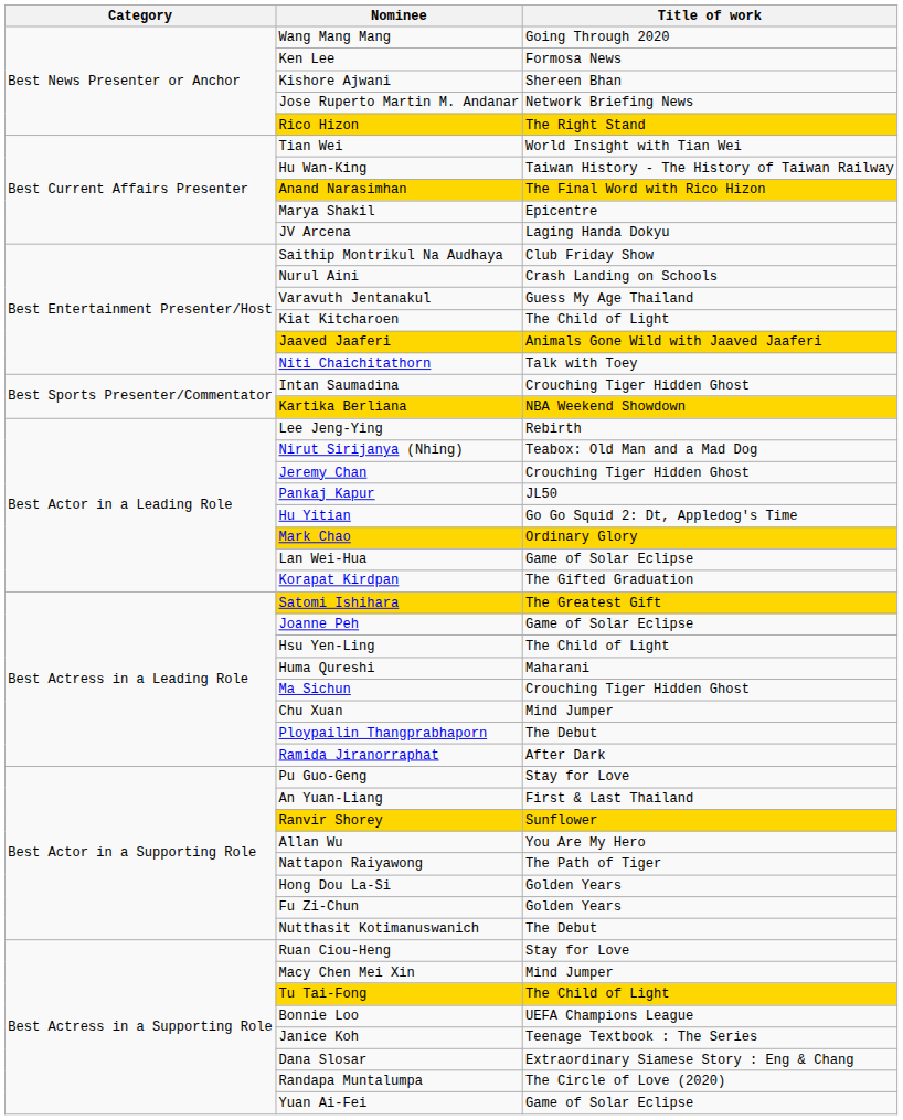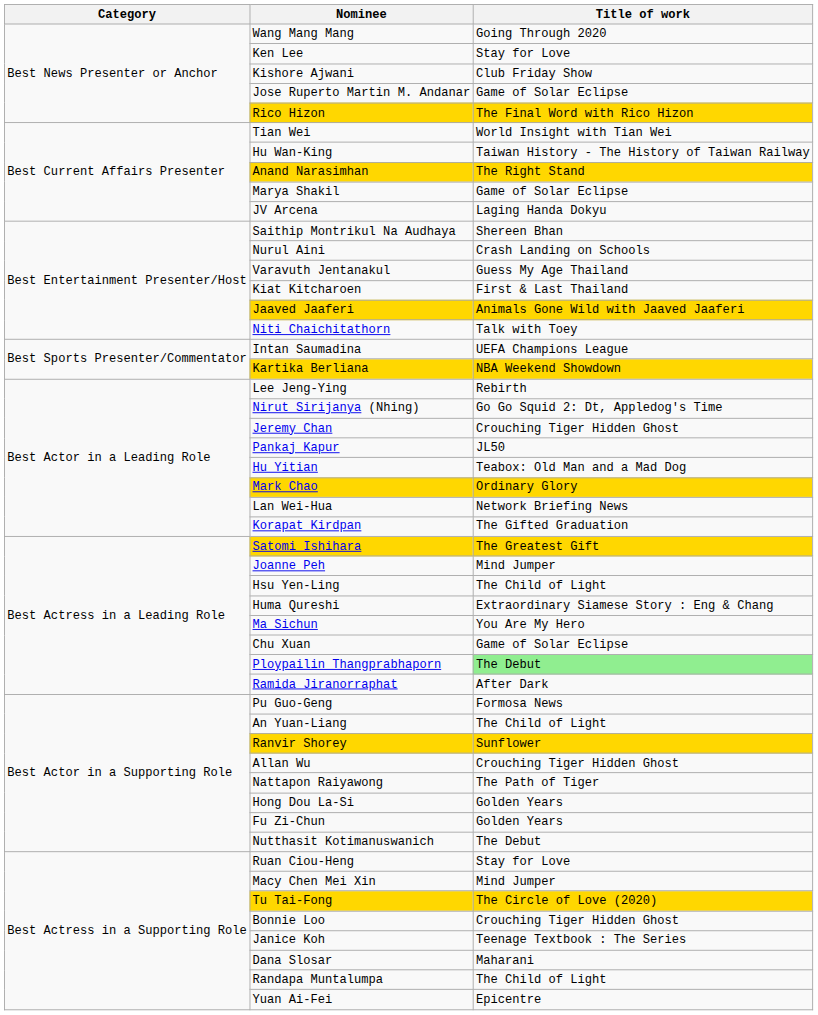 <table class="wikitable">
 <tr>
 <th>Category</th>
 <th>Nominee</th>
 <th>Title of work</th>
 </tr>
 <tr>
 <td rowspan="5">Best News Presenter or Anchor</td>
 <td>Wang Mang Mang</td>
 <td>Going Through 2020</td>
 </tr>
 <tr>
 <td>Ken Lee</td>
-<td>Formosa News</td>
+<td>Stay for Love</td>
 </tr>
 <tr>
 <td>Kishore Ajwani</td>
-<td>Shereen Bhan</td>
+<td>Club Friday Show</td>
 </tr>
 <tr>
 <td>Jose Ruperto Martin M. Andanar</td>
-<td>Network Briefing News</td>
+<td>Game of Solar Eclipse</td>
 </tr>
 <tr style="background:gold;">
 <td>Rico Hizon</td>
-<td>The Right Stand</td>
+<td>The Final Word with Rico Hizon</td>
 </tr>
 <tr>
 <td rowspan="5">Best Current Affairs Presenter</td>
 <td>Tian Wei</td>
 <td>World Insight with Tian Wei</td>
 </tr>
 <tr>
 <td>Hu Wan-King</td>
 <td>Taiwan History - The History of Taiwan Railway</td>
 </tr>
 <tr style="background:gold;">
 <td>Anand Narasimhan</td>
-<td>The Final Word with Rico Hizon</td>
+<td>The Right Stand</td>
 </tr>
 <tr>
 <td>Marya Shakil</td>
-<td>Epicentre</td>
+<td>Game of Solar Eclipse</td>
 </tr>
 <tr>
 <td>JV Arcena</td>
 <td>Laging Handa Dokyu</td>
 </tr>
 <tr>
 <td rowspan="6">Best Entertainment Presenter/Host</td>
 <td>Saithip Montrikul Na Audhaya</td>
-<td>Club Friday Show</td>
+<td>Shereen Bhan</td>
 </tr>
 <tr>
 <td>Nurul Aini</td>
 <td>Crash Landing on Schools</td>
 </tr>
 <tr>
 <td>Varavuth Jentanakul</td>
 <td>Guess My Age Thailand</td>
 </tr>
 <tr>
 <td>Kiat Kitcharoen</td>
-<td>The Child of Light</td>
+<td>First & Last Thailand</td>
 </tr>
 <tr style="background:gold;">
 <td>Jaaved Jaaferi</td>
 <td>Animals Gone Wild with Jaaved Jaaferi</td>
 </tr>
 <tr>
 <td><a href='#'>Niti Chaichitathorn</a></td>
 <td>Talk with Toey</td>
 </tr>
 <tr>
 <td rowspan="2">Best Sports Presenter/Commentator</td>
 <td>Intan Saumadina</td>
-<td>Crouching Tiger Hidden Ghost</td>
+<td>UEFA Champions League</td>
 </tr>
 <tr style="background:gold;">
 <td>Kartika Berliana</td>
 <td>NBA Weekend Showdown</td>
 </tr>
 <tr>
 <td rowspan="8">Best Actor in a Leading Role</td>
 <td>Lee Jeng-Ying</td>
 <td>Rebirth</td>
 </tr>
 <tr>
 <td><a href='#'>Nirut Sirijanya</a> (Nhing)</td>
-<td>Teabox: Old Man and a Mad Dog</td>
+<td>Go Go Squid 2: Dt, Appledog's Time</td>
 </tr>
 <tr>
 <td><a href='#'>Jeremy Chan</a></td>
 <td>Crouching Tiger Hidden Ghost</td>
 </tr>
 <tr>
 <td><a href='#'>Pankaj Kapur</a></td>
 <td>JL50</td>
 </tr>
 <tr>
 <td><a href='#'>Hu Yitian</a></td>
-<td>Go Go Squid 2: Dt, Appledog's Time</td>
+<td>Teabox: Old Man and a Mad Dog</td>
 </tr>
 <tr style="background:gold;">
 <td><a href='#'>Mark Chao</a></td>
 <td>Ordinary Glory</td>
 </tr>
 <tr>
 <td>Lan Wei-Hua</td>
-<td>Game of Solar Eclipse</td>
+<td>Network Briefing News</td>
 </tr>
 <tr>
 <td><a href='#'>Korapat Kirdpan</a></td>
 <td>The Gifted Graduation</td>
 </tr>
 <tr>
 <td rowspan="8">Best Actress in a Leading Role</td>
 <td style="background:gold;"><a href='#'>Satomi Ishihara</a></td>
 <td style="background:gold;">The Greatest Gift</td>
 </tr>
 <tr>
 <td><a href='#'>Joanne Peh</a></td>
-<td>Game of Solar Eclipse</td>
+<td>Mind Jumper</td>
 </tr>
 <tr>
 <td>Hsu Yen-Ling</td>
 <td>The Child of Light</td>
 </tr>
 <tr>
 <td>Huma Qureshi</td>
-<td>Maharani</td>
+<td>Extraordinary Siamese Story : Eng & Chang</td>
 </tr>
 <tr>
 <td><a href='#'>Ma Sichun</a></td>
-<td>Crouching Tiger Hidden Ghost</td>
+<td>You Are My Hero</td>
 </tr>
 <tr>
 <td>Chu Xuan</td>
-<td>Mind Jumper</td>
+<td>Game of Solar Eclipse</td>
 </tr>
 <tr>
 <td><a href='#'>Ploypailin Thangprabhaporn</a></td>
-<td>The Debut</td>
+<td style="background: lightgreen;">The Debut</td>
 </tr>
 <tr>
 <td><a href='#'>Ramida Jiranorraphat</a></td>
 <td>After Dark</td>
 </tr>
 <tr>
 <td rowspan="8">Best Actor in a Supporting Role</td>
 <td>Pu Guo-Geng</td>
-<td>Stay for Love</td>
+<td>Formosa News</td>
 </tr>
 <tr>
 <td>An Yuan-Liang</td>
-<td>First & Last Thailand</td>
+<td>The Child of Light</td>
 </tr>
 <tr style="background:gold;">
 <td>Ranvir Shorey</td>
 <td>Sunflower</td>
 </tr>
 <tr>
 <td>Allan Wu</td>
-<td>You Are My Hero</td>
+<td>Crouching Tiger Hidden Ghost</td>
 </tr>
 <tr>
 <td>Nattapon Raiyawong</td>
 <td>The Path of Tiger</td>
 </tr>
 <tr>
 <td>Hong Dou La-Si</td>
 <td>Golden Years</td>
 </tr>
 <tr>
 <td>Fu Zi-Chun</td>
 <td>Golden Years</td>
 </tr>
 <tr>
 <td>Nutthasit Kotimanuswanich</td>
 <td>The Debut</td>
 </tr>
 <tr>
 <td rowspan="8">Best Actress in a Supporting Role</td>
 <td>Ruan Ciou-Heng</td>
 <td>Stay for Love</td>
 </tr>
 <tr>
 <td>Macy Chen Mei Xin</td>
 <td>Mind Jumper</td>
 </tr>
 <tr style="background:gold;">
 <td>Tu Tai-Fong</td>
-<td>The Child of Light</td>
+<td>The Circle of Love (2020)</td>
 </tr>
 <tr>
 <td>Bonnie Loo</td>
-<td>UEFA Champions League</td>
+<td>Crouching Tiger Hidden Ghost</td>
 </tr>
 <tr>
 <td>Janice Koh</td>
 <td>Teenage Textbook : The Series</td>
 </tr>
 <tr>
 <td>Dana Slosar</td>
-<td>Extraordinary Siamese Story : Eng & Chang</td>
+<td>Maharani</td>
 </tr>
 <tr>
 <td>Randapa Muntalumpa</td>
-<td>The Circle of Love (2020)</td>
+<td>The Child of Light</td>
 </tr>
 <tr>
 <td>Yuan Ai-Fei</td>
-<td>Game of Solar Eclipse</td>
+<td>Epicentre</td>
 </tr>
 </table>
